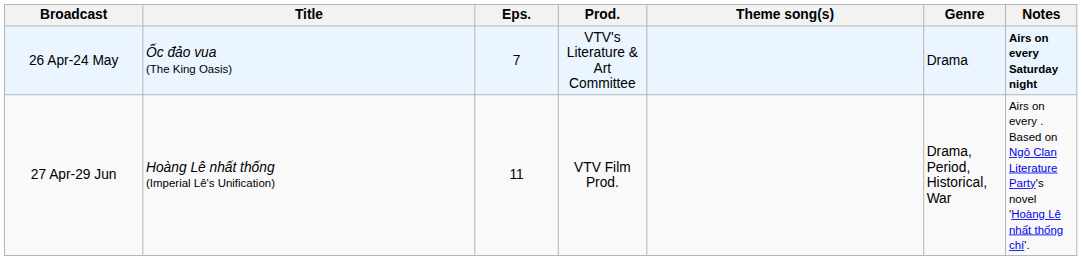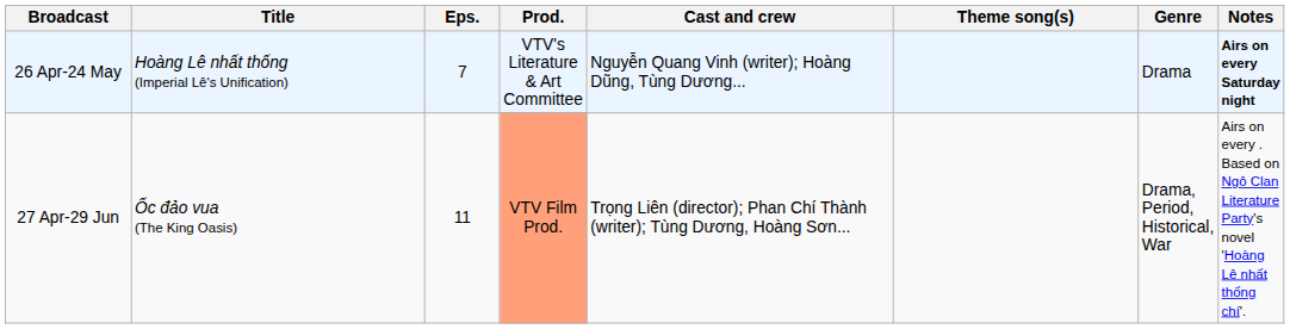 <table class="wikitable sortable">
 <tr>
 <th style="width:10%;">Broadcast</th>
 <th style="width:24%;">Title</th>
 <th style="width:6%;">Eps.</th>
 <th style="width:5%;">Prod.</th>
+<th style="width:25%;">Cast and crew</th>
 <th style="width:20%;">Theme song(s)</th>
 <th style="width:5%;">Genre</th>
 <th style="width:5%;">Notes</th>
 </tr>
 <tr ---- bgcolor="#ebf5ff">
 <td style="text-align:center;">26 Apr-24 May<br></td>
-<td><em>Ốc đảo vua</em> <br><small>(The King Oasis)</small></td>
+<td><em>Hoàng Lê nhất thống</em> <br><small>(Imperial Lê's Unification)</small></td>
 <td style="text-align:center;">7</td>
 <td style="text-align:center;">VTV's Literature & Art Committee</td>
+<td>Nguyễn Quang Vinh (writer); Hoàng Dũng, Tùng Dương...</td>
 <td></td>
 <td>Drama</td>
 <td><strong><small>Airs on every Saturday night</small></strong></td>
 </tr>
 <tr>
 <td style="text-align:center;">27 Apr-29 Jun<br></td>
-<td><em>Hoàng Lê nhất thống</em> <br><small>(Imperial Lê's Unification)</small></td>
+<td><em>Ốc đảo vua</em> <br><small>(The King Oasis)</small></td>
 <td style="text-align:center;">11</td>
-<td style="text-align:center;">VTV Film Prod.</td>
+<td style="background: lightsalmon; text-align:center;">VTV Film Prod.</td>
+<td>Trọng Liên (director); Phan Chí Thành (writer); Tùng Dương, Hoàng Sơn...</td>
 <td></td>
 <td>Drama, Period, Historical, War</td>
 <td><small>Airs on every .<br>Based on <a href='#'>Ngô Clan Literature Party</a>'s novel '<a href='#'>Hoàng Lê nhất thống chí</a>'.</small></td>
 </tr>
 </table>
